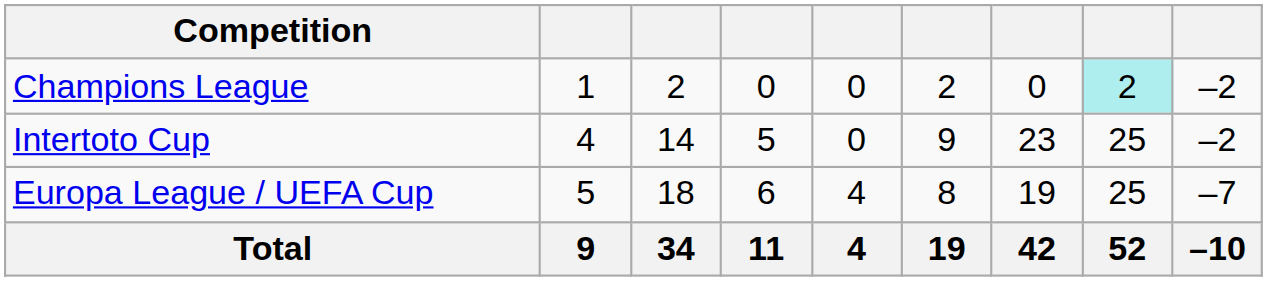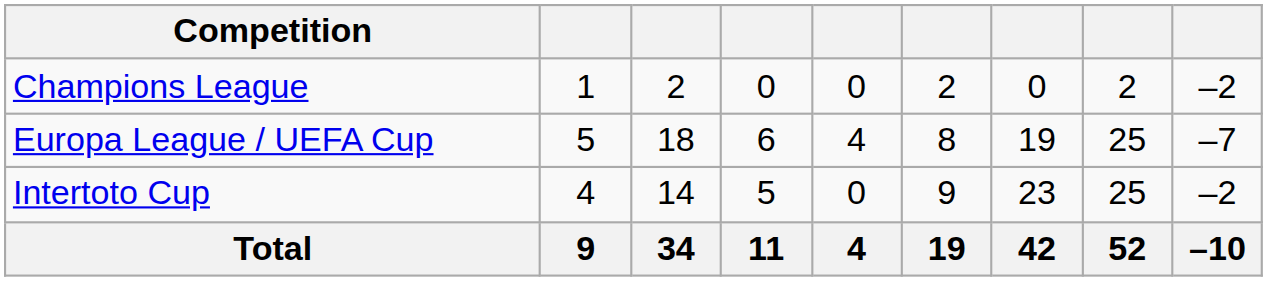 <table class="wikitable" style="text-align: center;">
 <tr>
 <th width="244">Competition</th>
 <th width="35"></th>
 <th width="35"></th>
 <th width="35"></th>
 <th width="35"></th>
 <th width="35"></th>
 <th width="35"></th>
 <th width="35"></th>
 <th width="35"></th>
 </tr>
 <tr>
 <td scope="row" align="left"><a href='#'>Champions League</a></td>
 <td>1</td>
 <td>2</td>
 <td>0</td>
 <td>0</td>
 <td>2</td>
 <td>0</td>
-<td style="background: paleturquoise;">2</td>
-<td>–2</td>
-</tr>
-<tr>
-<td scope="row" align="left"><a href='#'>Intertoto Cup</a></td>
-<td>4</td>
-<td>14</td>
-<td>5</td>
-<td>0</td>
-<td>9</td>
-<td>23</td>
-<td>25</td>
+<td>2</td>
 <td>–2</td>
 </tr>
 <tr>
 <td scope="row" align="left"><a href='#'>Europa League / UEFA Cup</a></td>
 <td>5</td>
 <td>18</td>
 <td>6</td>
 <td>4</td>
 <td>8</td>
 <td>19</td>
 <td>25</td>
 <td>–7</td>
 </tr>
+<tr>
+<td scope="row" align="left"><a href='#'>Intertoto Cup</a></td>
+<td>4</td>
+<td>14</td>
+<td>5</td>
+<td>0</td>
+<td>9</td>
+<td>23</td>
+<td>25</td>
+<td>–2</td>
+</tr>
 <tr class="sortbottom">
 <th>Total</th>
 <th>9</th>
 <th>34</th>
 <th>11</th>
 <th>4</th>
 <th>19</th>
 <th>42</th>
 <th>52</th>
 <th>–10</th>
 </tr>
 </table>
